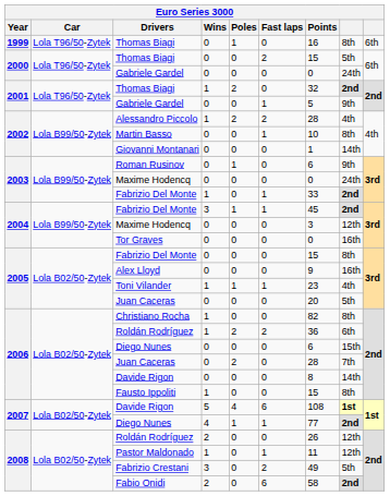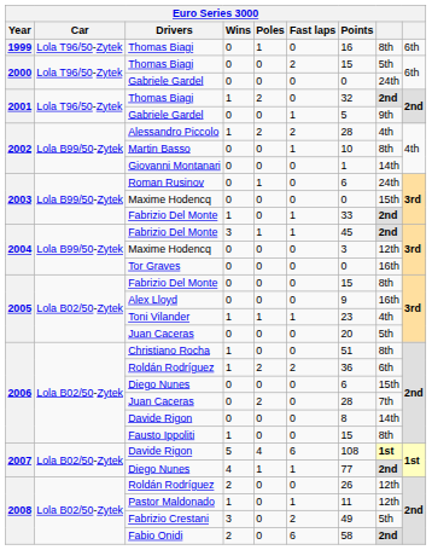 <table class="wikitable" style="font-size:85%">
 <tr>
 <th colspan="9"><a href='#'>Euro Series 3000</a></th>
 </tr>
 <tr>
 <th>Year</th>
 <th>Car</th>
 <th>Drivers</th>
 <th>Wins</th>
 <th>Poles</th>
 <th>Fast laps</th>
 <th>Points</th>
 <th></th>
 <th></th>
 </tr>
 <tr>
 <th><strong><a href='#'>1999</a></strong></th>
 <td><a href='#'>Lola T96/50</a>-<a href='#'>Zytek</a></td>
 <td> <a href='#'>Thomas Biagi</a></td>
 <td>0</td>
 <td>1</td>
 <td>0</td>
 <td>16</td>
 <td>8th</td>
 <td>6th</td>
 </tr>
 <tr>
 <th rowspan=2><strong><a href='#'>2000</a></strong></th>
 <td rowspan="2"><a href='#'>Lola T96/50</a>-<a href='#'>Zytek</a></td>
 <td> <a href='#'>Thomas Biagi</a></td>
 <td>0</td>
 <td>0</td>
 <td>2</td>
 <td>15</td>
 <td>5th</td>
 <td rowspan=2>6th</td>
 </tr>
 <tr>
 <td> <a href='#'>Gabriele Gardel</a></td>
 <td>0</td>
 <td>0</td>
 <td>0</td>
 <td>0</td>
 <td>24th</td>
 </tr>
 <tr>
 <th rowspan=2><strong><a href='#'>2001</a></strong></th>
 <td rowspan="2"><a href='#'>Lola T96/50</a>-<a href='#'>Zytek</a></td>
 <td> <a href='#'>Thomas Biagi</a></td>
 <td>1</td>
 <td>2</td>
 <td>0</td>
 <td>32</td>
 <td bgcolor="#DFDFDF"><strong>2nd</strong></td>
 <td rowspan=2 bgcolor="#DFDFDF"><strong>2nd</strong></td>
 </tr>
 <tr>
 <td> <a href='#'>Gabriele Gardel</a></td>
 <td>0</td>
 <td>0</td>
 <td>1</td>
 <td>5</td>
 <td>9th</td>
 </tr>
 <tr>
 <th rowspan=3><strong><a href='#'>2002</a></strong></th>
 <td rowspan="3"><a href='#'>Lola B99/50</a>-<a href='#'>Zytek</a></td>
 <td> <a href='#'>Alessandro Piccolo</a></td>
 <td>1</td>
 <td>2</td>
 <td>2</td>
 <td>28</td>
 <td>4th</td>
 <td rowspan=3>4th</td>
 </tr>
 <tr>
 <td> <a href='#'>Martin Basso</a></td>
 <td>0</td>
 <td>0</td>
 <td>1</td>
 <td>10</td>
 <td>8th</td>
 </tr>
 <tr>
 <td> <a href='#'>Giovanni Montanari</a></td>
 <td>0</td>
 <td>0</td>
 <td>0</td>
 <td>1</td>
 <td>14th</td>
 </tr>
 <tr>
 <th rowspan=3><strong><a href='#'>2003</a></strong></th>
 <td rowspan="3"><a href='#'>Lola B99/50</a>-<a href='#'>Zytek</a></td>
 <td> <a href='#'>Roman Rusinov</a></td>
 <td>0</td>
 <td>1</td>
 <td>0</td>
 <td>6</td>
-<td>9th</td>
+<td>24th</td>
 <td rowspan=3 bgcolor="#ffdf9f"><strong>3rd</strong></td>
 </tr>
 <tr>
 <td> Maxime Hodencq</td>
 <td>0</td>
 <td>0</td>
 <td>0</td>
 <td>0</td>
-<td>24th</td>
+<td>15th</td>
 </tr>
 <tr>
 <td> <a href='#'>Fabrizio Del Monte</a></td>
 <td>1</td>
 <td>0</td>
 <td>1</td>
 <td>33</td>
 <td bgcolor="#DFDFDF"><strong>2nd</strong></td>
 </tr>
 <tr>
 <th rowspan=3><strong><a href='#'>2004</a></strong></th>
 <td rowspan="3"><a href='#'>Lola B99/50</a>-<a href='#'>Zytek</a></td>
 <td> <a href='#'>Fabrizio Del Monte</a></td>
 <td>3</td>
 <td>1</td>
 <td>1</td>
 <td>45</td>
 <td bgcolor="#DFDFDF"><strong>2nd</strong></td>
 <td rowspan=3 bgcolor="#ffdf9f"><strong>3rd</strong></td>
 </tr>
 <tr>
 <td> Maxime Hodencq</td>
 <td>0</td>
 <td>0</td>
 <td>0</td>
 <td>3</td>
 <td>12th</td>
 </tr>
 <tr>
 <td> <a href='#'>Tor Graves</a></td>
 <td>0</td>
 <td>0</td>
 <td>0</td>
 <td>0</td>
 <td>16th</td>
 </tr>
 <tr>
 <th rowspan=4><strong><a href='#'>2005</a></strong></th>
 <td rowspan="4"><a href='#'>Lola B02/50</a>-<a href='#'>Zytek</a></td>
 <td> <a href='#'>Fabrizio Del Monte</a></td>
 <td>0</td>
 <td>0</td>
 <td>0</td>
 <td>15</td>
 <td>8th</td>
 <td rowspan=4  bgcolor="#ffdf9f"><strong>3rd</strong></td>
 </tr>
 <tr>
 <td> <a href='#'>Alex Lloyd</a></td>
 <td>0</td>
 <td>0</td>
 <td>0</td>
 <td>9</td>
 <td>16th</td>
 </tr>
 <tr>
 <td> <a href='#'>Toni Vilander</a></td>
 <td>1</td>
 <td>1</td>
 <td>1</td>
 <td>23</td>
 <td>4th</td>
 </tr>
 <tr>
 <td> <a href='#'>Juan Caceras</a></td>
 <td>0</td>
 <td>0</td>
 <td>0</td>
 <td>20</td>
 <td>5th</td>
 </tr>
 <tr>
 <th rowspan=6><strong><a href='#'>2006</a></strong></th>
 <td rowspan="6"><a href='#'>Lola B02/50</a>-<a href='#'>Zytek</a></td>
 <td> <a href='#'>Christiano Rocha</a></td>
 <td>1</td>
 <td>0</td>
 <td>0</td>
-<td>82</td>
+<td>51</td>
 <td>8th</td>
 <td rowspan=6 bgcolor="#DFDFDF"><strong>2nd</strong></td>
 </tr>
 <tr>
 <td> <a href='#'>Roldán Rodríguez</a></td>
 <td>1</td>
 <td>2</td>
 <td>2</td>
 <td>36</td>
 <td>6th</td>
 </tr>
 <tr>
 <td> <a href='#'>Diego Nunes</a></td>
 <td>0</td>
 <td>0</td>
 <td>0</td>
 <td>6</td>
 <td>15th</td>
 </tr>
 <tr>
 <td> <a href='#'>Juan Caceras</a></td>
 <td>0</td>
 <td>2</td>
 <td>0</td>
 <td>28</td>
 <td>7th</td>
 </tr>
 <tr>
 <td> <a href='#'>Davide Rigon</a></td>
 <td>0</td>
 <td>0</td>
 <td>0</td>
 <td>8</td>
 <td>14th</td>
 </tr>
 <tr>
 <td> <a href='#'>Fausto Ippoliti</a></td>
 <td>1</td>
 <td>0</td>
 <td>0</td>
 <td>15</td>
 <td>8th</td>
 </tr>
 <tr>
 <th rowspan=2><strong><a href='#'>2007</a></strong></th>
 <td rowspan="2"><a href='#'>Lola B02/50</a>-<a href='#'>Zytek</a></td>
 <td> <a href='#'>Davide Rigon</a></td>
 <td>5</td>
 <td>4</td>
 <td>6</td>
 <td>108</td>
 <td bgcolor="#ffffbf"><strong>1st</strong></td>
 <td rowspan=2  bgcolor="#FFFFBF"><strong>1st</strong></td>
 </tr>
 <tr>
 <td> <a href='#'>Diego Nunes</a></td>
 <td>4</td>
 <td>1</td>
 <td>1</td>
 <td>77</td>
 <td bgcolor="#DFDFDF"><strong>2nd</strong></td>
 </tr>
 <tr>
 <th rowspan=4><strong><a href='#'>2008</a></strong></th>
 <td rowspan="4"><a href='#'>Lola B02/50</a>-<a href='#'>Zytek</a></td>
 <td> <a href='#'>Roldán Rodríguez</a></td>
 <td>2</td>
 <td>0</td>
 <td>0</td>
 <td>26</td>
 <td>12th</td>
 <td rowspan=4 bgcolor="#DFDFDF"><strong>2nd</strong></td>
 </tr>
 <tr>
 <td> <a href='#'>Pastor Maldonado</a></td>
 <td>1</td>
 <td>0</td>
 <td>1</td>
 <td>11</td>
 <td>12th</td>
 </tr>
 <tr>
 <td> <a href='#'>Fabrizio Crestani</a></td>
 <td>3</td>
 <td>0</td>
 <td>2</td>
 <td>49</td>
 <td>5th</td>
 </tr>
 <tr>
 <td> <a href='#'>Fabio Onidi</a></td>
 <td>2</td>
 <td>0</td>
 <td>6</td>
 <td>58</td>
 <td bgcolor="#DFDFDF"><strong>2nd</strong></td>
 </tr>
 </table>
